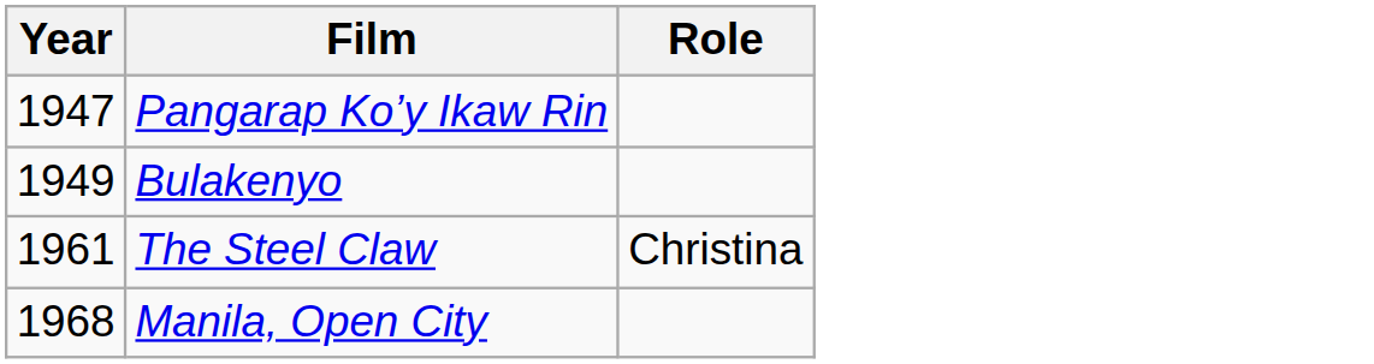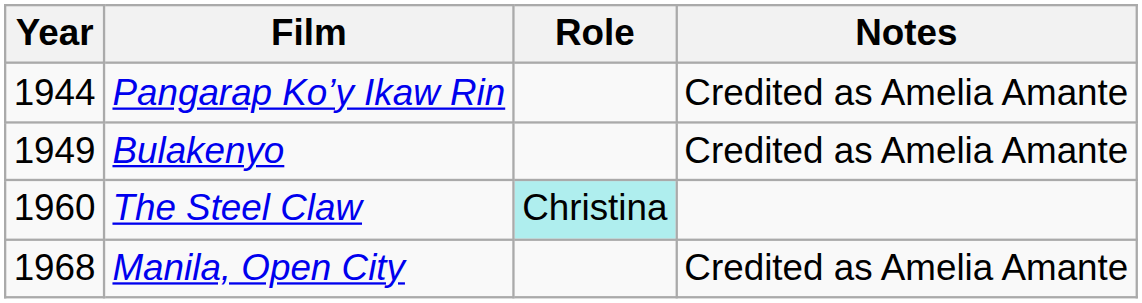 <table class="wikitable">
 <tr>
 <th>Year</th>
 <th>Film</th>
 <th>Role</th>
+<th>Notes</th>
 </tr>
 <tr>
-<td>1947</td>
+<td>1944</td>
 <td><em><a href='#'>Pangarap Ko’y Ikaw Rin</a></em></td>
 <td></td>
+<td>Credited as Amelia Amante</td>
 </tr>
 <tr>
 <td>1949</td>
 <td><em><a href='#'>Bulakenyo</a></em></td>
 <td></td>
+<td>Credited as Amelia Amante</td>
 </tr>
 <tr>
-<td>1961</td>
+<td>1960</td>
 <td><em><a href='#'>The Steel Claw</a></em></td>
-<td>Christina</td>
+<td style="background: paleturquoise;">Christina</td>
+<td></td>
 </tr>
 <tr>
 <td>1968</td>
 <td><em><a href='#'>Manila, Open City</a></em></td>
 <td></td>
+<td>Credited as Amelia Amante</td>
 </tr>
 </table>
